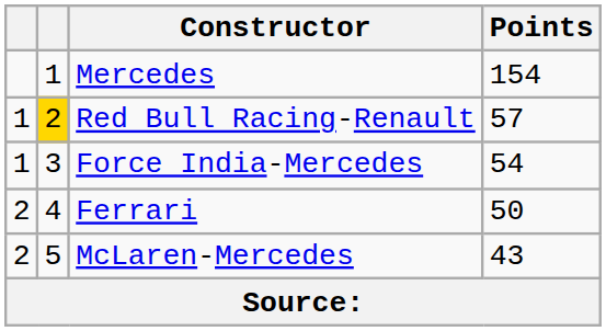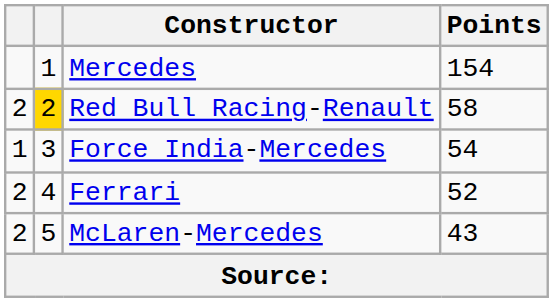 <table class="wikitable" style="font-size: 85%;">
 <tr>
 <th></th>
 <th></th>
 <th>Constructor</th>
 <th>Points</th>
 </tr>
 <tr>
 <td></td>
 <td align="center">1</td>
 <td> <a href='#'>Mercedes</a></td>
 <td>154</td>
 </tr>
 <tr>
-<td> 1</td>
+<td> 2</td>
 <td align="center" style="background: gold;">2</td>
 <td> <a href='#'>Red Bull Racing</a>-<a href='#'>Renault</a></td>
-<td>57</td>
+<td>58</td>
 </tr>
 <tr>
 <td> 1</td>
 <td align="center">3</td>
 <td> <a href='#'>Force India</a>-<a href='#'>Mercedes</a></td>
 <td>54</td>
 </tr>
 <tr>
 <td> 2</td>
 <td align="center">4</td>
 <td> <a href='#'>Ferrari</a></td>
-<td>50</td>
+<td>52</td>
 </tr>
 <tr>
 <td> 2</td>
 <td align="center">5</td>
 <td> <a href='#'>McLaren</a>-<a href='#'>Mercedes</a></td>
 <td>43</td>
 </tr>
 <tr>
 <th colspan=4>Source: </th>
 </tr>
 </table>
